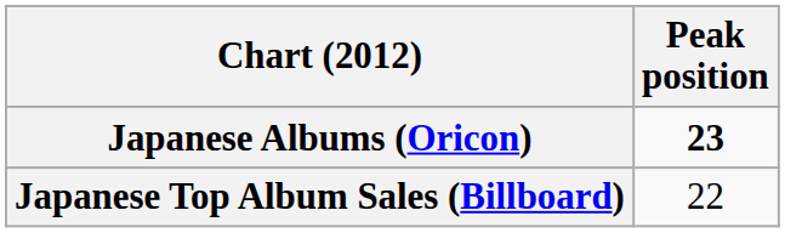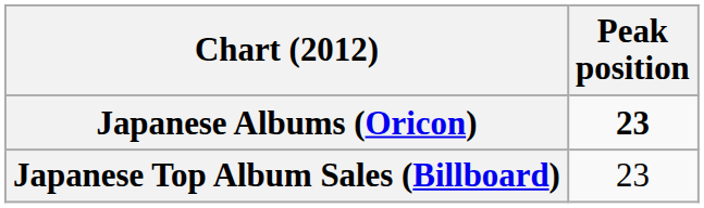 <table class="wikitable plainrowheaders" style="text-align:center">
 <tr>
 <th scope="col">Chart (2012)</th>
 <th scope="col">Peak<br> position</th>
 </tr>
 <tr>
 <th scope="row">Japanese Albums (<a href='#'>Oricon</a>)</th>
 <td><strong>23</strong></td>
 </tr>
 <tr>
 <th scope="row">Japanese Top Album Sales (<a href='#'>Billboard</a>)</th>
-<td>22</td>
+<td>23</td>
 </tr>
 </table>
